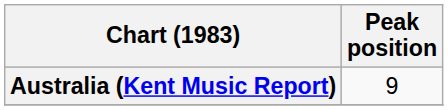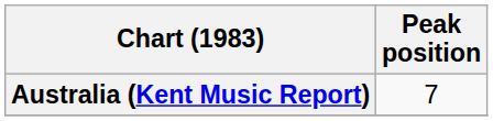 <table class="wikitable sortable plainrowheaders" style="text-align:center">
 <tr>
 <th scope="col">Chart (1983)</th>
 <th scope="col">Peak<br>position</th>
 </tr>
 <tr>
 <th scope="row">Australia (<a href='#'>Kent Music Report</a>)</th>
-<td>9</td>
+<td>7</td>
 </tr>
 <tr>
 </tr>
 <tr>
 </tr>
 <tr>
 </tr>
 <tr>
 </tr>
 <tr>
 </tr>
 <tr>
 </tr>
 </table>
